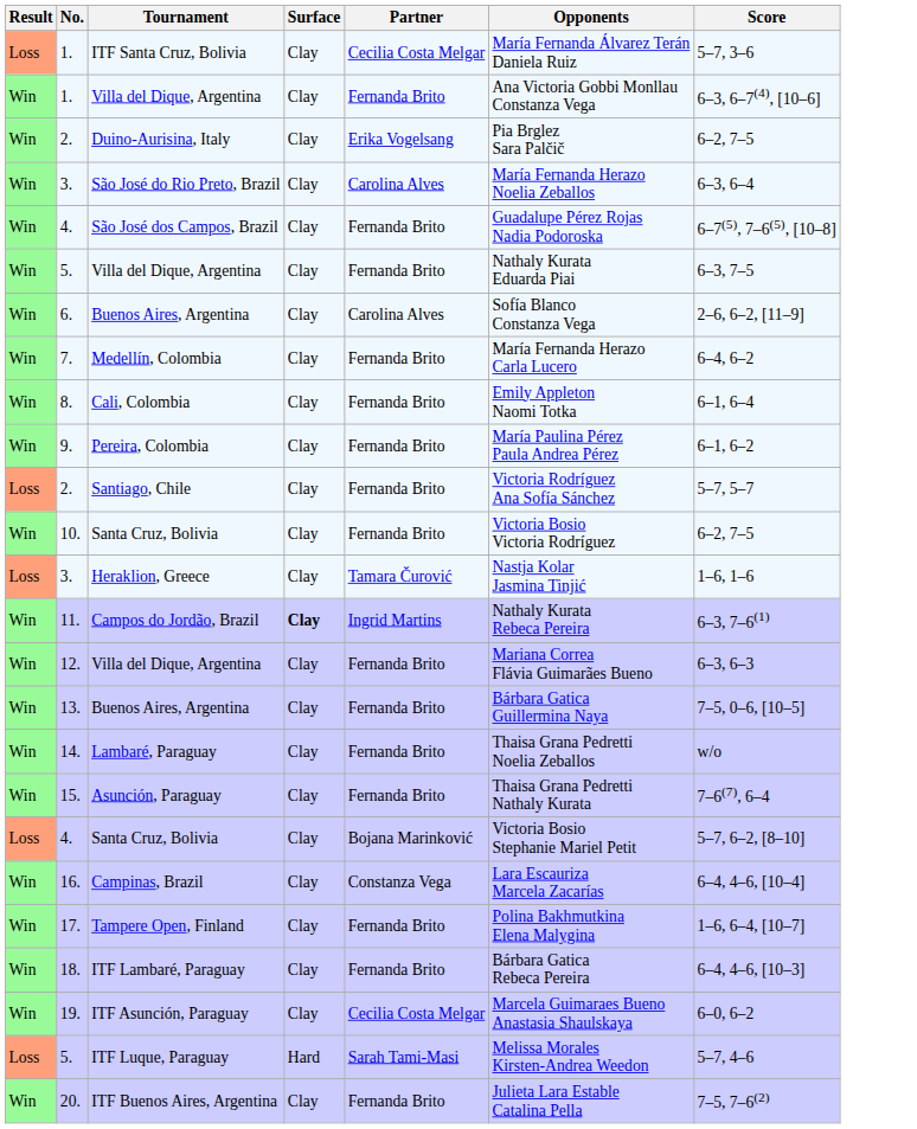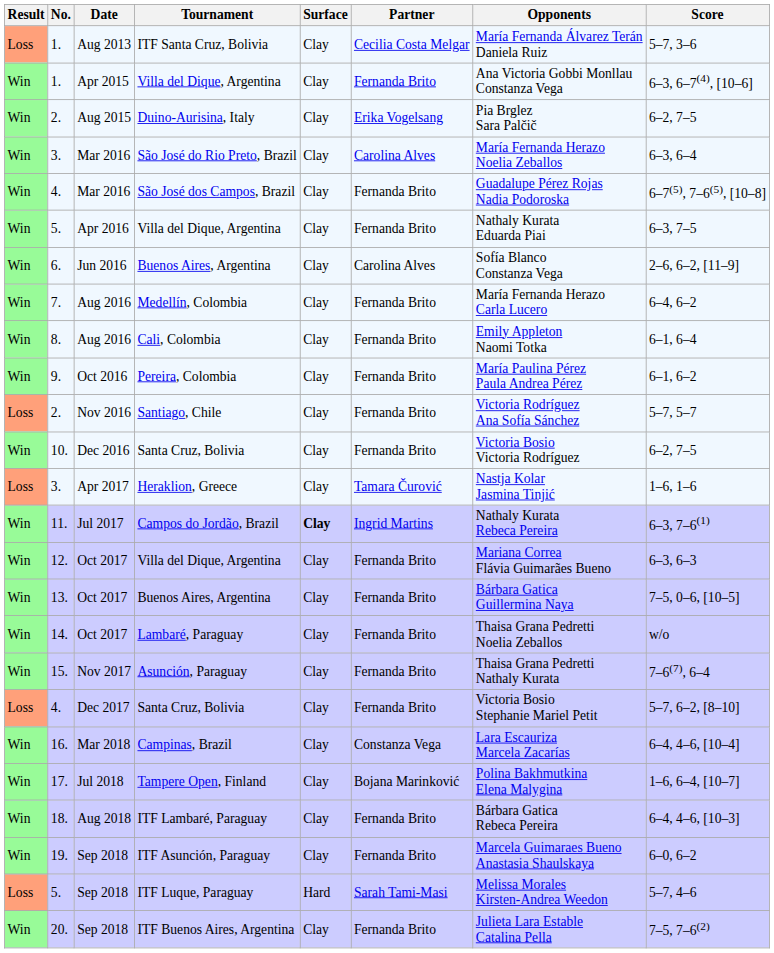 <table class="sortable wikitable">
 <tr>
 <th>Result</th>
 <th>No.</th>
+<th>Date</th>
 <th>Tournament</th>
 <th>Surface</th>
 <th>Partner</th>
 <th>Opponents</th>
 <th class="unsortable">Score</th>
 </tr>
 <tr style="background:#f0f8ff;">
 <td style="background:#ffa07a;">Loss</td>
 <td>1.</td>
+<td>Aug 2013</td>
 <td>ITF Santa Cruz, Bolivia</td>
 <td>Clay</td>
 <td> <a href='#'>Cecilia Costa Melgar</a></td>
 <td> <a href='#'>María Fernanda Álvarez Terán</a> <br>  Daniela Ruiz</td>
 <td>5–7, 3–6</td>
 </tr>
 <tr style="background:#f0f8ff;">
 <td style="background:#98fb98;">Win</td>
 <td>1.</td>
+<td>Apr 2015</td>
 <td><a href='#'>Villa del Dique</a>, Argentina</td>
 <td>Clay</td>
 <td> <a href='#'>Fernanda Brito</a></td>
 <td> Ana Victoria Gobbi Monllau <br>  Constanza Vega</td>
 <td>6–3, 6–7<sup>(4)</sup>, [10–6]</td>
 </tr>
 <tr style="background:#f0f8ff;">
 <td style="background:#98fb98;">Win</td>
 <td>2.</td>
+<td>Aug 2015</td>
 <td><a href='#'>Duino-Aurisina</a>, Italy</td>
 <td>Clay</td>
 <td> <a href='#'>Erika Vogelsang</a></td>
 <td> Pia Brglez <br>  Sara Palčič</td>
 <td>6–2, 7–5</td>
 </tr>
 <tr style="background:#f0f8ff;">
 <td style="background:#98fb98;">Win</td>
 <td>3.</td>
+<td>Mar 2016</td>
 <td><a href='#'>São José do Rio Preto</a>, Brazil</td>
 <td>Clay</td>
 <td> <a href='#'>Carolina Alves</a></td>
 <td> <a href='#'>María Fernanda Herazo</a> <br>  <a href='#'>Noelia Zeballos</a></td>
 <td>6–3, 6–4</td>
 </tr>
 <tr style="background:#f0f8ff;">
 <td style="background:#98fb98;">Win</td>
 <td>4.</td>
+<td>Mar 2016</td>
 <td><a href='#'>São José dos Campos</a>, Brazil</td>
 <td>Clay</td>
 <td> Fernanda Brito</td>
 <td> <a href='#'>Guadalupe Pérez Rojas</a> <br>  <a href='#'>Nadia Podoroska</a></td>
 <td>6–7<sup>(5)</sup>, 7–6<sup>(5)</sup>, [10–8]</td>
 </tr>
 <tr style="background:#f0f8ff;">
 <td style="background:#98fb98;">Win</td>
 <td>5.</td>
+<td>Apr 2016</td>
 <td>Villa del Dique, Argentina</td>
 <td>Clay</td>
 <td> Fernanda Brito</td>
 <td> Nathaly Kurata <br>  Eduarda Piai</td>
 <td>6–3, 7–5</td>
 </tr>
 <tr style="background:#f0f8ff;">
 <td style="background:#98fb98;">Win</td>
 <td>6.</td>
+<td>Jun 2016</td>
 <td><a href='#'>Buenos Aires</a>, Argentina</td>
 <td>Clay</td>
 <td> Carolina Alves</td>
 <td> Sofía Blanco <br>  Constanza Vega</td>
 <td>2–6, 6–2, [11–9]</td>
 </tr>
 <tr style="background:#f0f8ff;">
 <td style="background:#98fb98;">Win</td>
 <td>7.</td>
+<td>Aug 2016</td>
 <td><a href='#'>Medellín</a>, Colombia</td>
 <td>Clay</td>
 <td> Fernanda Brito</td>
 <td> María Fernanda Herazo <br>  <a href='#'>Carla Lucero</a></td>
 <td>6–4, 6–2</td>
 </tr>
 <tr style="background:#f0f8ff;">
 <td style="background:#98fb98;">Win</td>
 <td>8.</td>
+<td>Aug 2016</td>
 <td><a href='#'>Cali</a>, Colombia</td>
 <td>Clay</td>
 <td> Fernanda Brito</td>
 <td> <a href='#'>Emily Appleton</a> <br>  Naomi Totka</td>
 <td>6–1, 6–4</td>
 </tr>
 <tr style="background:#f0f8ff;">
 <td style="background:#98fb98;">Win</td>
 <td>9.</td>
+<td>Oct 2016</td>
 <td><a href='#'>Pereira</a>, Colombia</td>
 <td>Clay</td>
 <td> Fernanda Brito</td>
 <td> <a href='#'>María Paulina Pérez</a> <br>  <a href='#'>Paula Andrea Pérez</a></td>
 <td>6–1, 6–2</td>
 </tr>
 <tr style="background:#f0f8ff;">
 <td style="background:#ffa07a;">Loss</td>
 <td>2.</td>
+<td>Nov 2016</td>
 <td><a href='#'>Santiago</a>, Chile</td>
 <td>Clay</td>
 <td> Fernanda Brito</td>
 <td> <a href='#'>Victoria Rodríguez</a> <br>  <a href='#'>Ana Sofía Sánchez</a></td>
 <td>5–7, 5–7</td>
 </tr>
 <tr style="background:#f0f8ff;">
 <td style="background:#98fb98;">Win</td>
 <td>10.</td>
+<td>Dec 2016</td>
 <td>Santa Cruz, Bolivia</td>
 <td>Clay</td>
 <td> Fernanda Brito</td>
 <td> <a href='#'>Victoria Bosio</a> <br>  Victoria Rodríguez</td>
 <td>6–2, 7–5</td>
 </tr>
 <tr style="background:#f0f8ff;">
 <td style="background:#ffa07a;">Loss</td>
 <td>3.</td>
+<td>Apr 2017</td>
 <td><a href='#'>Heraklion</a>, Greece</td>
 <td>Clay</td>
 <td> <a href='#'>Tamara Čurović</a></td>
 <td> <a href='#'>Nastja Kolar</a> <br>  <a href='#'>Jasmina Tinjić</a></td>
 <td>1–6, 1–6</td>
 </tr>
 <tr style="background:#ccccff;">
 <td style="background:#98fb98;">Win</td>
 <td>11.</td>
+<td>Jul 2017</td>
 <td><a href='#'>Campos do Jordão</a>, Brazil</td>
 <td><strong>Clay</strong></td>
 <td> <a href='#'>Ingrid Martins</a></td>
 <td> Nathaly Kurata <br>  <a href='#'>Rebeca Pereira</a></td>
 <td>6–3, 7–6<sup>(1)</sup></td>
 </tr>
 <tr style="background:#ccccff;">
 <td style="background:#98fb98;">Win</td>
 <td>12.</td>
+<td>Oct 2017</td>
 <td>Villa del Dique, Argentina</td>
 <td>Clay</td>
 <td> Fernanda Brito</td>
 <td> <a href='#'>Mariana Correa</a> <br>  Flávia Guimarães Bueno</td>
 <td>6–3, 6–3</td>
 </tr>
 <tr style="background:#ccccff;">
 <td bgcolor="98FB98">Win</td>
 <td>13.</td>
+<td>Oct 2017</td>
 <td>Buenos Aires, Argentina</td>
 <td>Clay</td>
 <td> Fernanda Brito</td>
 <td> <a href='#'>Bárbara Gatica</a> <br>  <a href='#'>Guillermina Naya</a></td>
 <td>7–5, 0–6, [10–5]</td>
 </tr>
 <tr style="background:#ccccff;">
 <td style="background:#98fb98;">Win</td>
 <td>14.</td>
+<td>Oct 2017</td>
 <td><a href='#'>Lambaré</a>, Paraguay</td>
 <td>Clay</td>
 <td> Fernanda Brito</td>
 <td> Thaisa Grana Pedretti <br>  Noelia Zeballos</td>
 <td>w/o</td>
 </tr>
 <tr style="background:#ccccff;">
 <td style="background:#98fb98;">Win</td>
 <td>15.</td>
+<td>Nov 2017</td>
 <td><a href='#'>Asunción</a>, Paraguay</td>
 <td>Clay</td>
 <td> Fernanda Brito</td>
 <td> Thaisa Grana Pedretti <br>  Nathaly Kurata</td>
 <td>7–6<sup>(7)</sup>, 6–4</td>
 </tr>
 <tr style="background:#ccccff;">
 <td bgcolor="FFA07A">Loss</td>
 <td>4.</td>
+<td>Dec 2017</td>
 <td>Santa Cruz, Bolivia</td>
 <td>Clay</td>
-<td> Bojana Marinković</td>
+<td> Fernanda Brito</td>
 <td> Victoria Bosio <br>  Stephanie Mariel Petit</td>
 <td>5–7, 6–2, [8–10]</td>
 </tr>
 <tr style="background:#ccccff;">
 <td style="background:#98fb98;">Win</td>
 <td>16.</td>
+<td>Mar 2018</td>
 <td><a href='#'>Campinas</a>, Brazil</td>
 <td>Clay</td>
 <td> Constanza Vega</td>
 <td> <a href='#'>Lara Escauriza</a> <br>  <a href='#'>Marcela Zacarías</a></td>
 <td>6–4, 4–6, [10–4]</td>
 </tr>
 <tr style="background:#ccccff;">
 <td style="background:#98fb98;">Win</td>
 <td>17.</td>
+<td>Jul 2018</td>
 <td><a href='#'>Tampere Open</a>, Finland</td>
 <td>Clay</td>
-<td> Fernanda Brito</td>
+<td> Bojana Marinković</td>
 <td> <a href='#'>Polina Bakhmutkina</a> <br>  <a href='#'>Elena Malygina</a></td>
 <td>1–6, 6–4, [10–7]</td>
 </tr>
 <tr style="background:#ccccff;">
 <td style="background:#98fb98;">Win</td>
 <td>18.</td>
+<td>Aug 2018</td>
 <td>ITF Lambaré, Paraguay</td>
 <td>Clay</td>
 <td> Fernanda Brito</td>
 <td> Bárbara Gatica <br>  Rebeca Pereira</td>
 <td>6–4, 4–6, [10–3]</td>
 </tr>
 <tr style="background:#ccccff;">
 <td style="background:#98fb98;">Win</td>
 <td>19.</td>
+<td>Sep 2018</td>
 <td>ITF Asunción, Paraguay</td>
 <td>Clay</td>
-<td> <a href='#'>Cecilia Costa Melgar</a></td>
+<td> Fernanda Brito</td>
 <td> <a href='#'>Marcela Guimaraes Bueno</a> <br>  <a href='#'>Anastasia Shaulskaya</a></td>
 <td>6–0, 6–2</td>
 </tr>
 <tr style="background:#ccccff;">
 <td bgcolor="FFA07A">Loss</td>
 <td>5.</td>
+<td>Sep 2018</td>
 <td>ITF Luque, Paraguay</td>
 <td>Hard</td>
 <td> <a href='#'>Sarah Tami-Masi</a></td>
 <td> <a href='#'>Melissa Morales</a> <br>  <a href='#'>Kirsten-Andrea Weedon</a></td>
 <td>5–7, 4–6</td>
 </tr>
 <tr style="background:#ccccff;">
 <td style="background:#98fb98;">Win</td>
 <td>20.</td>
+<td>Sep 2018</td>
 <td>ITF Buenos Aires, Argentina</td>
 <td>Clay</td>
 <td> Fernanda Brito</td>
 <td> <a href='#'>Julieta Lara Estable</a> <br>  <a href='#'>Catalina Pella</a></td>
 <td>7–5, 7–6<sup>(2)</sup></td>
 </tr>
 </table>
